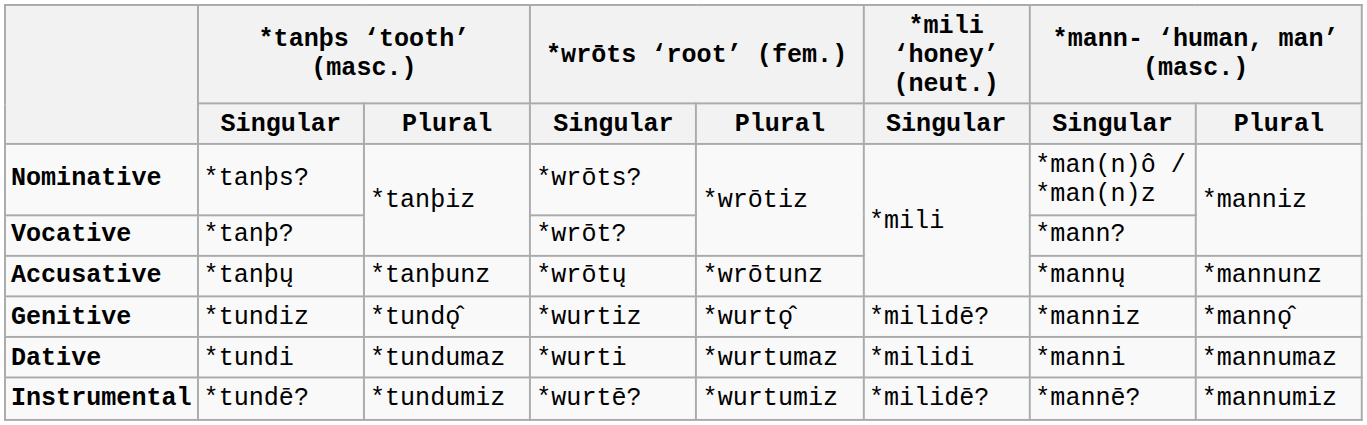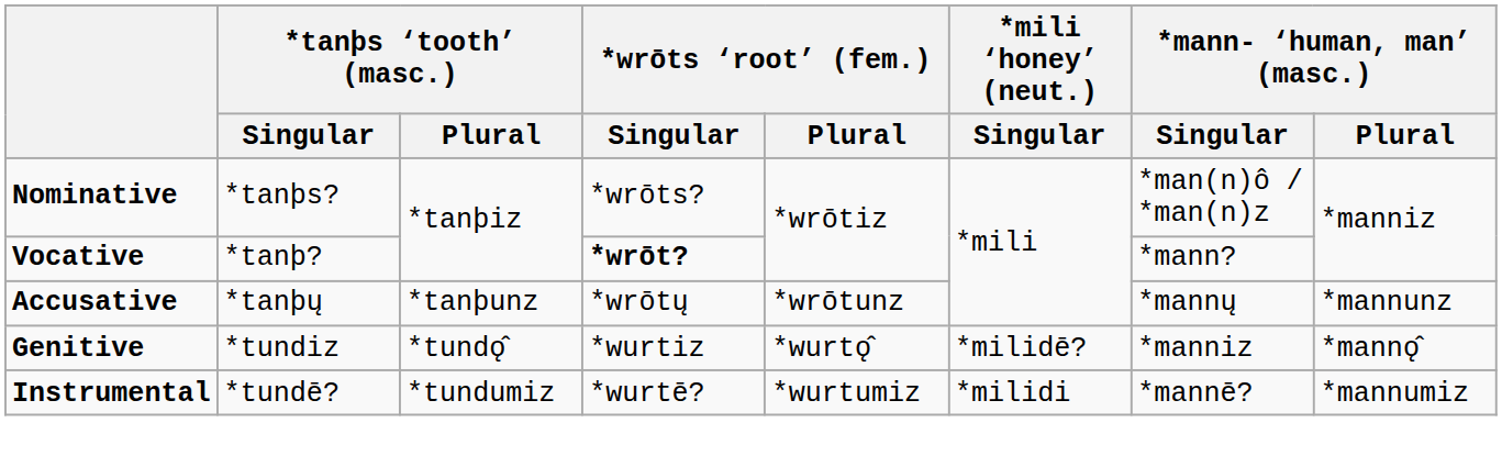 <table class="wikitable">
 <tr>
 <th rowspan="2"></th>
 <th style="text-align:center;" colspan="2">*tanþs ‘tooth’ (masc.)</th>
 <th style="text-align:center;" colspan="2">*wrōts ‘root’ (fem.)</th>
 <th style="text-align:center;">*mili ‘honey’ (neut.)</th>
 <th style="text-align:center;" colspan="2">*mann- ‘human, man’ (masc.)</th>
 </tr>
 <tr>
 <th width="80px"><strong>Singular</strong></th>
 <th width="80px"><strong>Plural</strong></th>
 <th width="80px"><strong>Singular</strong></th>
 <th width="80px"><strong>Plural</strong></th>
 <th width="80px"><strong>Singular</strong></th>
 <th width="80px"><strong>Singular</strong></th>
 <th width="80px"><strong>Plural</strong></th>
 </tr>
 <tr>
 <td><strong>Nominative</strong></td>
 <td>*tanþs?</td>
 <td rowspan="2">*tanþiz</td>
 <td>*wrōts?</td>
 <td rowspan="2">*wrōtiz</td>
 <td rowspan="3">*mili</td>
 <td>*man(n)ô / *man(n)z</td>
 <td rowspan="2">*manniz</td>
 </tr>
 <tr>
 <td><strong>Vocative</strong></td>
 <td>*tanþ?</td>
-<td>*wrōt?</td>
+<td><strong>*wrōt?</strong></td>
 <td>*mann?</td>
 </tr>
 <tr>
 <td><strong>Accusative</strong></td>
 <td>*tanþų</td>
 <td>*tanþunz</td>
 <td>*wrōtų</td>
 <td>*wrōtunz</td>
 <td>*mannų</td>
 <td>*mannunz</td>
 </tr>
 <tr>
 <td><strong>Genitive</strong></td>
 <td>*tundiz</td>
 <td>*tundǫ̂</td>
 <td>*wurtiz</td>
 <td>*wurtǫ̂</td>
 <td>*milidē?</td>
 <td>*manniz</td>
 <td>*mannǫ̂</td>
 </tr>
 <tr>
-<td><strong>Dative</strong></td>
-<td>*tundi</td>
-<td>*tundumaz</td>
-<td>*wurti</td>
-<td>*wurtumaz</td>
-<td>*milidi</td>
-<td>*manni</td>
-<td>*mannumaz</td>
-</tr>
-<tr>
 <td><strong>Instrumental</strong></td>
 <td>*tundē?</td>
 <td>*tundumiz</td>
 <td>*wurtē?</td>
 <td>*wurtumiz</td>
-<td>*milidē?</td>
+<td>*milidi</td>
 <td>*mannē?</td>
 <td>*mannumiz</td>
 </tr>
 </table>
